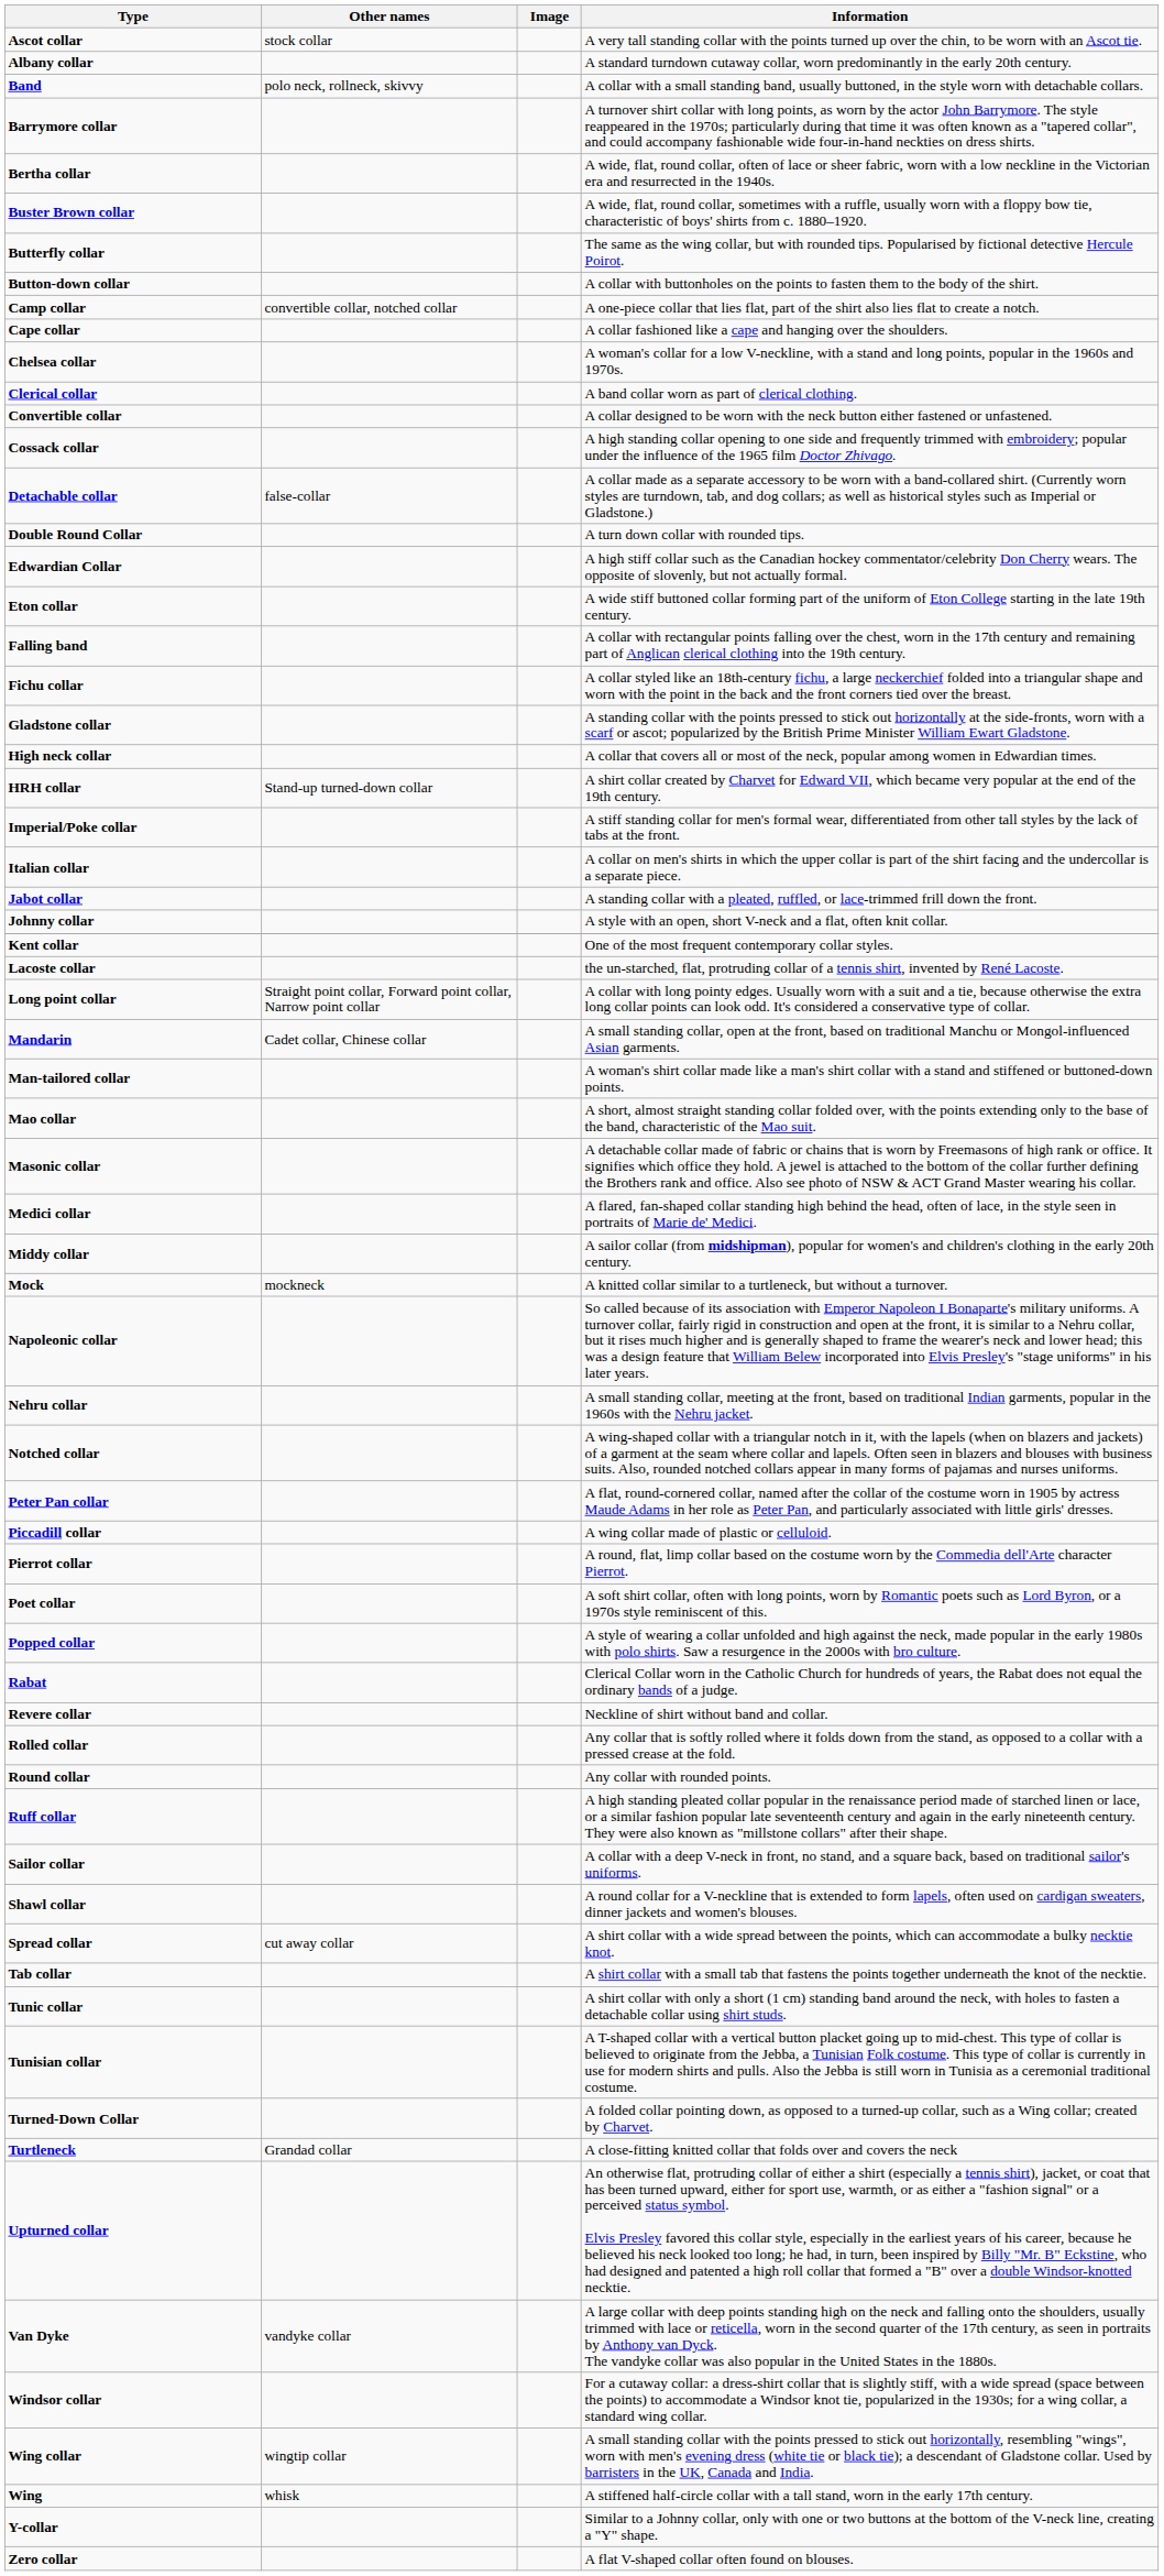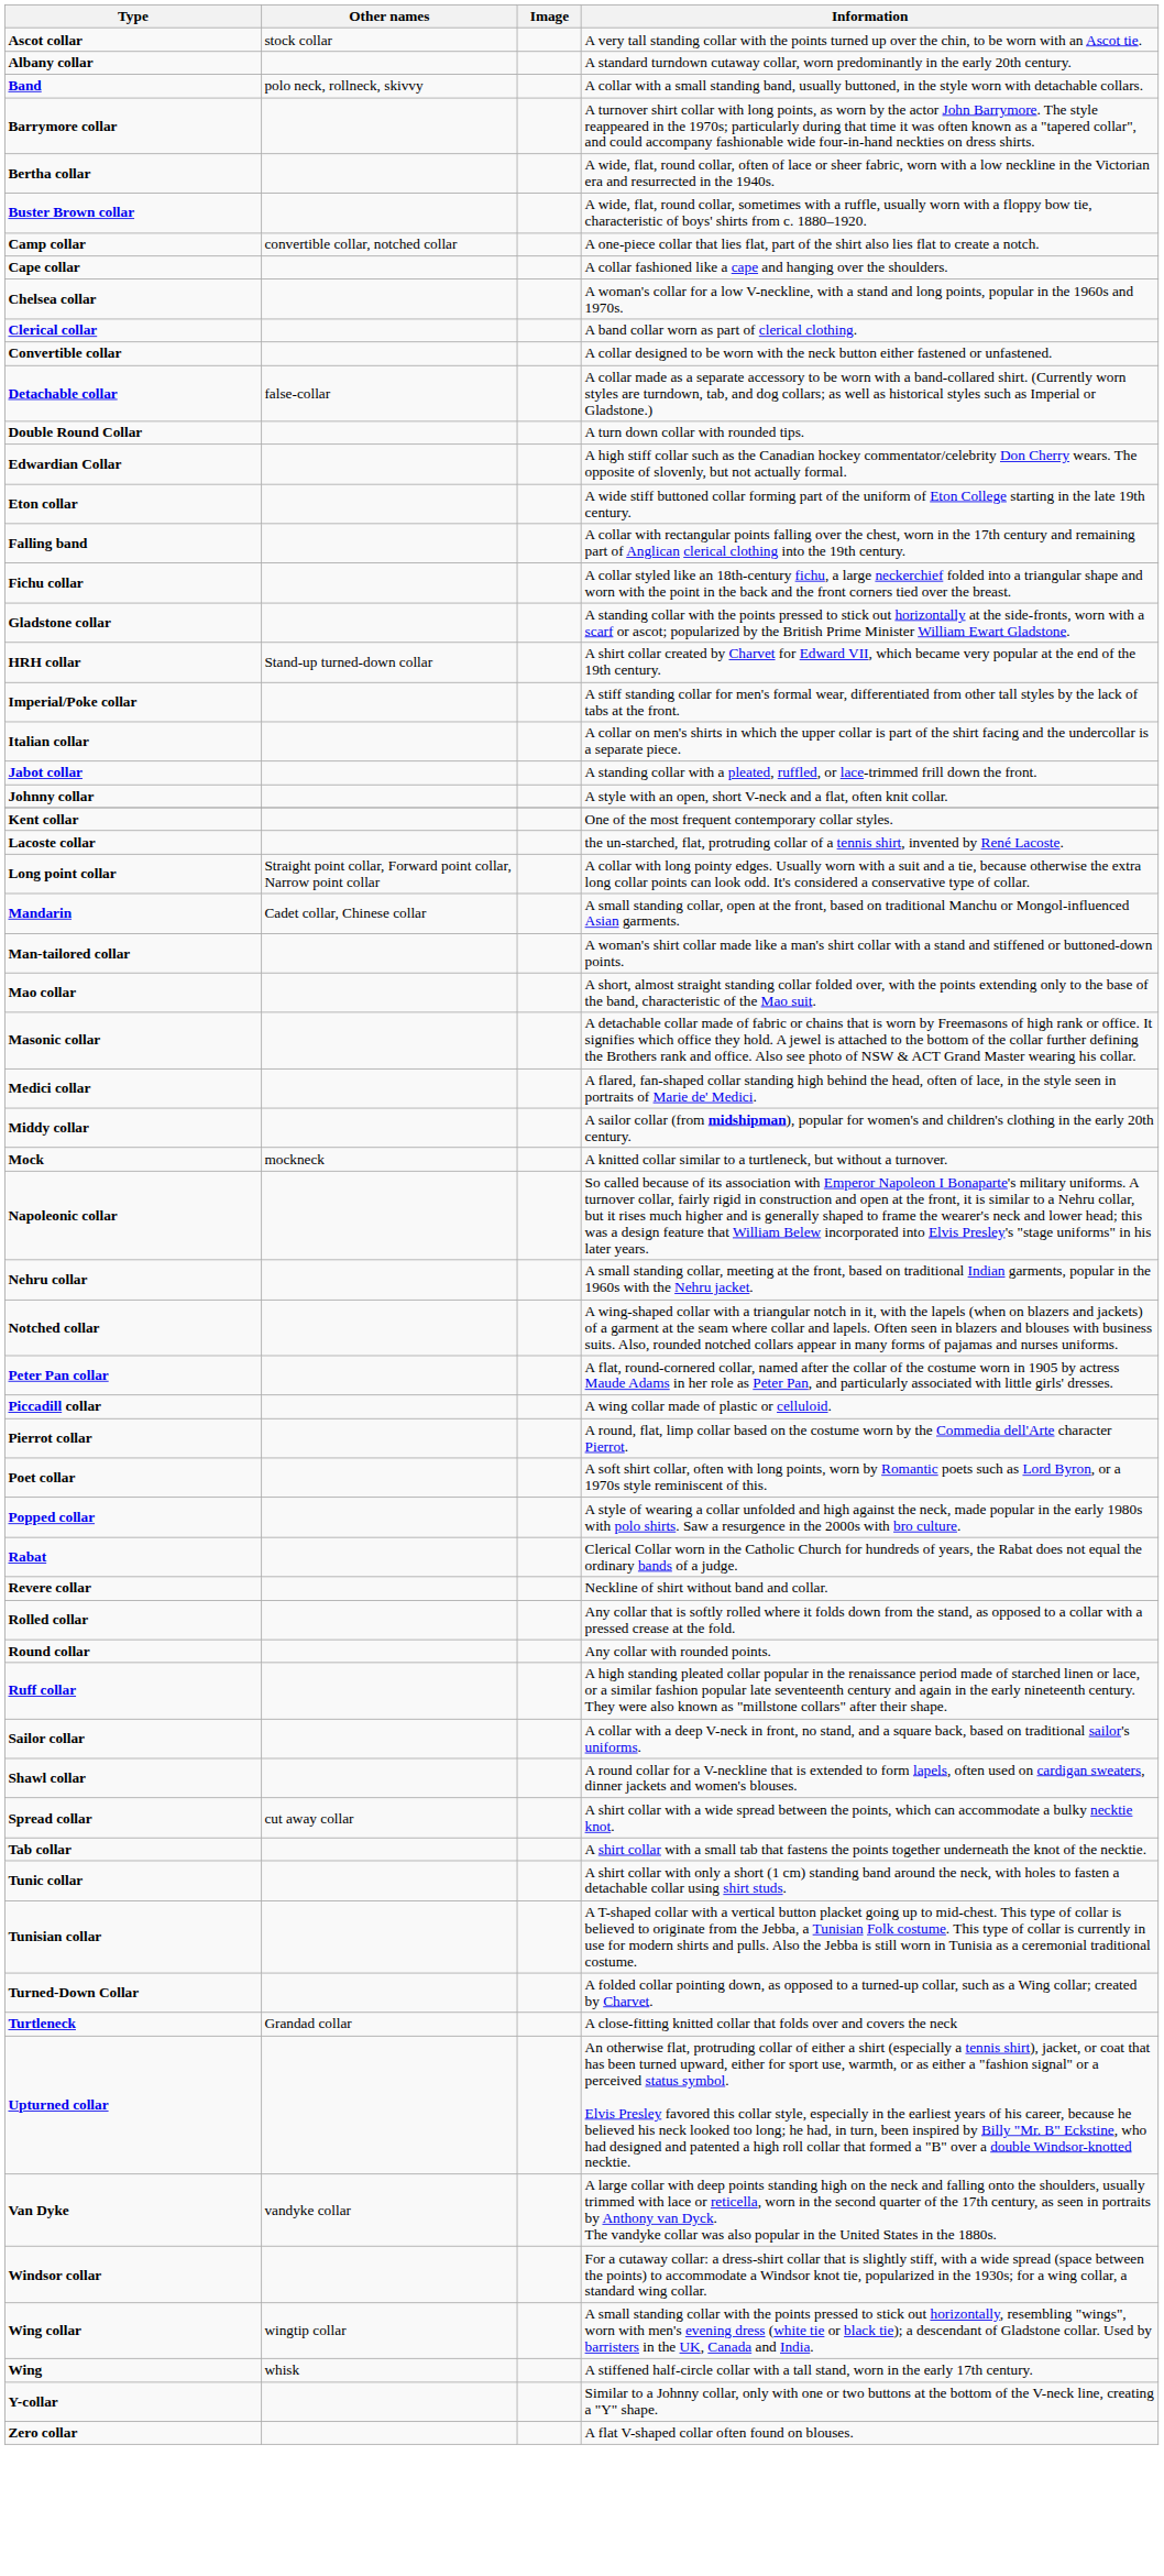 <table class="wikitable" style="width:100%;">
 <tr>
 <th width=20%>Type</th>
 <th width=20%>Other names</th>
 <th width=5%>Image</th>
 <th width=45%>Information</th>
 </tr>
 <tr>
 <td><strong>Ascot collar</strong></td>
 <td>stock collar</td>
 <td></td>
 <td>A very tall standing collar with the points turned up over the chin, to be worn with an <a href='#'>Ascot tie</a>.</td>
 </tr>
 <tr>
 <td><strong>Albany collar</strong></td>
 <td></td>
 <td></td>
 <td>A standard turndown cutaway collar, worn predominantly in the early 20th century.</td>
 </tr>
 <tr>
 <td><strong><a href='#'>Band</a></strong></td>
 <td>polo neck, rollneck, skivvy</td>
 <td></td>
 <td>A collar with a small standing band, usually buttoned, in the style worn with detachable collars.</td>
 </tr>
 <tr>
 <td><strong>Barrymore collar</strong></td>
 <td></td>
 <td></td>
 <td>A turnover shirt collar with long points, as worn by the actor <a href='#'>John Barrymore</a>. The style reappeared in the 1970s; particularly during that time it was often known as a "tapered collar", and could accompany fashionable wide four-in-hand neckties on dress shirts.</td>
 </tr>
 <tr>
 <td><strong>Bertha collar</strong></td>
 <td></td>
 <td></td>
 <td>A wide, flat, round collar, often of lace or sheer fabric, worn with a low neckline in the Victorian era and resurrected in the 1940s.</td>
 </tr>
 <tr>
 <td><strong><a href='#'>Buster Brown collar</a></strong></td>
 <td></td>
 <td></td>
 <td>A wide, flat, round collar, sometimes with a ruffle, usually worn with a floppy bow tie, characteristic of boys' shirts from c. 1880–1920.</td>
 </tr>
 <tr>
-<td><strong>Butterfly collar</strong></td>
-<td></td>
-<td></td>
-<td>The same as the wing collar, but with rounded tips. Popularised by fictional detective <a href='#'>Hercule Poirot</a>.</td>
-</tr>
-<tr>
-<td><strong>Button-down collar</strong></td>
-<td></td>
-<td></td>
-<td>A collar with buttonholes on the points to fasten them to the body of the shirt.</td>
-</tr>
-<tr>
 <td><strong>Camp collar</strong></td>
 <td>convertible collar, notched collar</td>
 <td></td>
 <td>A one-piece collar that lies flat, part of the shirt also lies flat to create a notch.</td>
 </tr>
 <tr>
 <td><strong>Cape collar</strong></td>
 <td></td>
 <td></td>
 <td>A collar fashioned like a <a href='#'>cape</a> and hanging over the shoulders.</td>
 </tr>
 <tr>
 <td><strong>Chelsea collar</strong></td>
 <td></td>
 <td></td>
 <td>A woman's collar for a low V-neckline, with a stand and long points, popular in the 1960s and 1970s.</td>
 </tr>
 <tr>
 <td><strong><a href='#'>Clerical collar</a></strong></td>
 <td></td>
 <td></td>
 <td>A band collar worn as part of <a href='#'>clerical clothing</a>.</td>
 </tr>
 <tr>
 <td><strong>Convertible collar</strong></td>
 <td></td>
 <td></td>
 <td>A collar designed to be worn with the neck button either fastened or unfastened.</td>
-</tr>
-<tr>
-<td><strong>Cossack collar</strong></td>
-<td></td>
-<td></td>
-<td>A high standing collar opening to one side and frequently trimmed with <a href='#'>embroidery</a>; popular under the influence of the 1965 film <em><a href='#'>Doctor Zhivago</a>.</em></td>
 </tr>
 <tr>
 <td><strong><a href='#'>Detachable collar</a></strong></td>
 <td>false-collar</td>
 <td></td>
 <td>A collar made as a separate accessory to be worn with a band-collared shirt. (Currently worn styles are turndown, tab, and dog collars; as well as historical styles such as Imperial or Gladstone.)</td>
 </tr>
 <tr>
 <td><strong>Double Round Collar</strong></td>
 <td></td>
 <td></td>
 <td>A turn down collar with rounded tips.</td>
 </tr>
 <tr>
 <td><strong>Edwardian Collar</strong></td>
 <td></td>
 <td></td>
 <td>A high stiff collar such as the Canadian hockey commentator/celebrity <a href='#'>Don Cherry</a> wears. The opposite of slovenly, but not actually formal.</td>
 </tr>
 <tr>
 <td><strong>Eton collar</strong></td>
 <td></td>
 <td></td>
 <td>A wide stiff buttoned collar forming part of the uniform of <a href='#'>Eton College</a> starting in the late 19th century.</td>
 </tr>
 <tr>
 <td><strong>Falling band</strong></td>
 <td></td>
 <td></td>
 <td>A collar with rectangular points falling over the chest, worn in the 17th century and remaining part of <a href='#'>Anglican</a> <a href='#'>clerical clothing</a> into the 19th century.</td>
 </tr>
 <tr>
 <td><strong>Fichu collar</strong></td>
 <td></td>
 <td></td>
 <td>A collar styled like an 18th-century <a href='#'>fichu</a>, a large <a href='#'>neckerchief</a> folded into a triangular shape and worn with the point in the back and the front corners tied over the breast.</td>
 </tr>
 <tr>
 <td><strong>Gladstone collar</strong></td>
 <td></td>
 <td></td>
 <td>A standing collar with the points pressed to stick out <a href='#'>horizontally</a> at the side-fronts, worn with a <a href='#'>scarf</a> or ascot; popularized by the British Prime Minister <a href='#'>William Ewart Gladstone</a>.</td>
-</tr>
-<tr>
-<td><strong>High neck collar</strong></td>
-<td></td>
-<td></td>
-<td>A collar that covers all or most of the neck, popular among women in Edwardian times.</td>
 </tr>
 <tr>
 <td><strong>HRH collar </strong></td>
 <td>Stand-up turned-down collar</td>
 <td></td>
 <td>A shirt collar created by <a href='#'>Charvet</a> for <a href='#'>Edward VII</a>, which became very popular at the end of the 19th century.</td>
 </tr>
 <tr>
 <td><strong>Imperial/Poke collar</strong></td>
 <td></td>
 <td></td>
 <td>A stiff standing collar for men's formal wear, differentiated from other tall styles by the lack of tabs at the front.</td>
 </tr>
 <tr>
 <td><strong>Italian collar</strong></td>
 <td></td>
 <td></td>
 <td>A collar on men's shirts in which the upper collar is part of the shirt facing and the undercollar is a separate piece.</td>
 </tr>
 <tr>
 <td><strong><a href='#'>Jabot collar</a></strong></td>
 <td></td>
 <td></td>
 <td>A standing collar with a <a href='#'>pleated</a>, <a href='#'>ruffled</a>, or <a href='#'>lace</a>-trimmed frill down the front.</td>
 </tr>
 <tr>
 <td><strong>Johnny collar</strong></td>
 <td></td>
 <td></td>
 <td>A style with an open, short V-neck and a flat, often knit collar.</td>
 </tr>
 <tr>
 </tr>
 <tr>
 <td><strong>Kent collar</strong></td>
 <td></td>
 <td></td>
 <td>One of the most frequent contemporary collar styles.</td>
 </tr>
 <tr>
 <td><strong>Lacoste collar</strong></td>
 <td></td>
 <td></td>
 <td>the un-starched, flat, protruding collar of a <a href='#'>tennis shirt</a>, invented by <a href='#'>René Lacoste</a>.</td>
 </tr>
 <tr>
 <td><strong>Long point collar</strong></td>
 <td>Straight point collar, Forward point collar, Narrow point collar</td>
 <td></td>
 <td>A collar with long pointy edges. Usually worn with a suit and a tie, because otherwise the extra long collar points can look odd. It's considered a conservative type of collar.</td>
 </tr>
 <tr>
 <td><strong><a href='#'>Mandarin</a></strong></td>
 <td>Cadet collar, Chinese collar</td>
 <td></td>
 <td>A small standing collar, open at the front, based on traditional Manchu or Mongol-influenced <a href='#'>Asian</a> garments.</td>
 </tr>
 <tr>
 <td><strong>Man-tailored collar</strong></td>
 <td></td>
 <td></td>
 <td>A woman's shirt collar made like a man's shirt collar with a stand and stiffened or buttoned-down points.</td>
 </tr>
 <tr>
 <td><strong>Mao collar</strong></td>
 <td></td>
 <td></td>
 <td>A short, almost straight standing collar folded over, with the points extending only to the base of the band, characteristic of the <a href='#'>Mao suit</a>.</td>
 </tr>
 <tr>
 <td><strong>Masonic collar</strong></td>
 <td></td>
 <td></td>
 <td>A detachable collar made of fabric or chains that is worn by Freemasons of high rank or office. It signifies which office they hold. A jewel is attached to the bottom of the collar further defining the Brothers rank and office. Also see photo of NSW & ACT Grand Master wearing his collar.</td>
 </tr>
 <tr>
 <td><strong>Medici collar</strong></td>
 <td></td>
 <td></td>
 <td>A flared, fan-shaped collar standing high behind the head, often of lace, in the style seen in portraits of <a href='#'>Marie de' Medici</a>.</td>
 </tr>
 <tr>
 <td><strong>Middy collar</strong></td>
 <td></td>
 <td></td>
 <td>A sailor collar (from <strong><a href='#'>midshipman</a></strong>), popular for women's and children's clothing in the early 20th century.</td>
 </tr>
 <tr>
 <td><strong>Mock</strong></td>
 <td>mockneck</td>
 <td></td>
 <td>A knitted collar similar to a turtleneck, but without a turnover.</td>
 </tr>
 <tr>
 <td><strong>Napoleonic collar</strong></td>
 <td></td>
 <td></td>
 <td>So called because of its association with <a href='#'>Emperor Napoleon I Bonaparte</a>'s military uniforms. A turnover collar, fairly rigid in construction and open at the front, it is similar to a Nehru collar, but it rises much higher and is generally shaped to frame the wearer's neck and lower head; this was a design feature that <a href='#'>William Belew</a> incorporated into <a href='#'>Elvis Presley</a>'s "stage uniforms" in his later years.</td>
 </tr>
 <tr>
 <td><strong>Nehru collar</strong></td>
 <td></td>
 <td></td>
 <td>A small standing collar, meeting at the front, based on traditional <a href='#'>Indian</a> garments, popular in the 1960s with the <a href='#'>Nehru jacket</a>.</td>
 </tr>
 <tr>
 <td><strong>Notched collar</strong></td>
 <td></td>
 <td></td>
 <td>A wing-shaped collar with a triangular notch in it, with the lapels (when on blazers and jackets) of a garment at the seam where collar and lapels. Often seen in blazers and blouses with business suits.  Also, rounded notched collars appear in many forms of pajamas and nurses uniforms.</td>
 </tr>
 <tr>
 <td><strong><a href='#'>Peter Pan collar</a></strong></td>
 <td></td>
 <td></td>
 <td>A flat, round-cornered collar, named after the collar of the costume worn in 1905 by actress <a href='#'>Maude Adams</a> in her role as <a href='#'>Peter Pan</a>, and particularly associated with little girls' dresses.</td>
 </tr>
 <tr>
 <td><strong><a href='#'>Piccadill</a> collar</strong></td>
 <td></td>
 <td></td>
 <td>A wing collar made of plastic or <a href='#'>celluloid</a>.</td>
 </tr>
 <tr>
 <td><strong>Pierrot collar</strong></td>
 <td></td>
 <td></td>
 <td>A round, flat, limp collar based on the costume worn by the <a href='#'>Commedia dell'Arte</a> character <a href='#'>Pierrot</a>.</td>
 </tr>
 <tr>
 <td><strong>Poet collar</strong></td>
 <td></td>
 <td></td>
 <td>A soft shirt collar, often with long points, worn by <a href='#'>Romantic</a> poets such as <a href='#'>Lord Byron</a>, or a 1970s style reminiscent of this.</td>
 </tr>
 <tr>
 <td><strong><a href='#'>Popped collar</a></strong></td>
 <td></td>
 <td></td>
 <td>A style of wearing a collar unfolded and high against the neck, made popular in the early 1980s with <a href='#'>polo shirts</a>. Saw a resurgence in the 2000s with <a href='#'>bro culture</a>.</td>
 </tr>
 <tr>
 <td><strong><a href='#'>Rabat</a></strong></td>
 <td></td>
 <td></td>
 <td>Clerical Collar worn in the Catholic Church for hundreds of years, the Rabat does not equal the ordinary <a href='#'>bands</a> of a judge.</td>
 </tr>
 <tr>
 <td><strong>Revere collar</strong></td>
 <td></td>
 <td></td>
 <td>Neckline of shirt without band and collar.</td>
 </tr>
 <tr>
 <td><strong>Rolled collar</strong></td>
 <td></td>
 <td></td>
 <td>Any collar that is softly rolled where it folds down from the stand, as opposed to a collar with a pressed crease at the fold.</td>
 </tr>
 <tr>
 <td><strong>Round collar</strong></td>
 <td></td>
 <td></td>
 <td>Any collar with rounded points.</td>
 </tr>
 <tr>
 <td><strong><a href='#'>Ruff collar</a></strong></td>
 <td></td>
 <td></td>
 <td>A high standing pleated collar popular in the renaissance period made of starched linen or lace, or a similar fashion popular late seventeenth century and again in the early nineteenth century. They were also known as "millstone collars" after their shape.</td>
 </tr>
 <tr>
 <td><strong>Sailor collar</strong></td>
 <td></td>
 <td></td>
 <td>A collar with a deep V-neck in front, no stand, and a square back, based on traditional <a href='#'>sailor</a>'s <a href='#'>uniforms</a>.</td>
 </tr>
 <tr>
 <td><strong>Shawl collar</strong></td>
 <td></td>
 <td></td>
 <td>A round collar for a V-neckline that is extended to form <a href='#'>lapels</a>, often used on <a href='#'>cardigan sweaters</a>, dinner jackets and women's blouses.</td>
 </tr>
 <tr>
 <td><strong>Spread collar</strong></td>
 <td>cut away collar</td>
 <td></td>
 <td>A shirt collar with a wide spread between the points, which can accommodate a bulky <a href='#'>necktie</a> <a href='#'>knot</a>.</td>
 </tr>
 <tr>
 <td><strong>Tab collar</strong></td>
 <td></td>
 <td></td>
 <td>A <a href='#'>shirt collar</a> with a small tab that fastens the points together underneath the knot of the necktie.</td>
 </tr>
 <tr>
 <td><strong>Tunic collar</strong></td>
 <td></td>
 <td></td>
 <td>A shirt collar with only a short (1 cm) standing band around the neck, with holes to fasten a detachable collar using <a href='#'>shirt studs</a>.</td>
 </tr>
 <tr>
 <td><strong>Tunisian collar</strong></td>
 <td></td>
 <td></td>
 <td>A T-shaped collar with a vertical button placket going up to mid-chest. This type of collar is believed to originate from the Jebba, a <a href='#'>Tunisian</a> <a href='#'>Folk costume</a>. This type of collar is currently in use for modern shirts and pulls. Also the Jebba is still worn in Tunisia as a ceremonial traditional costume.</td>
 </tr>
 <tr>
 <td><strong>Turned-Down Collar</strong></td>
 <td></td>
 <td></td>
 <td>A folded collar pointing down, as opposed to a turned-up collar, such as a Wing collar; created by <a href='#'>Charvet</a>.</td>
 </tr>
 <tr>
 <td><strong><a href='#'>Turtleneck</a></strong></td>
 <td>Grandad collar</td>
 <td></td>
 <td>A close-fitting knitted collar that folds over and covers the neck</td>
 </tr>
 <tr>
 <td><strong><a href='#'>Upturned collar</a></strong></td>
 <td></td>
 <td></td>
 <td>An otherwise flat, protruding collar of either a shirt (especially a <a href='#'>tennis shirt</a>), jacket, or coat that has been turned upward, either for sport use, warmth, or as either a "fashion signal" or a perceived <a href='#'>status symbol</a>.<br><br><a href='#'>Elvis Presley</a> favored this collar style, especially in the earliest years of his career, because he believed his neck looked too long; he had, in turn, been inspired by <a href='#'>Billy "Mr. B" Eckstine</a>, who had designed and patented a high roll collar that formed a "B" over a <a href='#'>double Windsor-knotted</a> necktie.</td>
 </tr>
 <tr>
 <td><strong>Van Dyke</strong></td>
 <td>vandyke collar</td>
 <td></td>
 <td>A large collar with deep points standing high on the neck and falling onto the shoulders, usually trimmed with lace or <a href='#'>reticella</a>, worn in the second quarter of the 17th century, as seen in portraits by <a href='#'>Anthony van Dyck</a>.<br>The vandyke collar was also popular in the United States in the 1880s.</td>
 </tr>
 <tr>
 <td><strong>Windsor collar</strong></td>
 <td></td>
 <td></td>
 <td>For a cutaway collar: a dress-shirt collar that is slightly stiff, with a wide spread (space between the points) to accommodate a Windsor knot tie, popularized in the 1930s; for a wing collar, a standard wing collar.</td>
 </tr>
 <tr>
 <td><strong>Wing collar</strong></td>
 <td>wingtip collar</td>
 <td></td>
 <td>A small standing collar with the points pressed to stick out <a href='#'>horizontally</a>, resembling "wings", worn with men's <a href='#'>evening dress</a> (<a href='#'>white tie</a> or <a href='#'>black tie</a>); a descendant of Gladstone collar. Used by <a href='#'>barristers</a> in the <a href='#'>UK</a>, <a href='#'>Canada</a> and <a href='#'>India</a>.</td>
 </tr>
 <tr>
 <td><strong>Wing</strong></td>
 <td>whisk</td>
 <td></td>
 <td>A stiffened half-circle collar with a tall stand, worn in the early 17th century.</td>
 </tr>
 <tr>
 <td><strong>Y-collar</strong></td>
 <td></td>
 <td></td>
 <td>Similar to a Johnny collar, only with one or two buttons at the bottom of the V-neck line, creating a "Y" shape.</td>
 </tr>
 <tr>
 <td><strong>Zero collar</strong></td>
 <td></td>
 <td></td>
 <td>A flat V-shaped collar often found on blouses.</td>
 </tr>
 </table>
